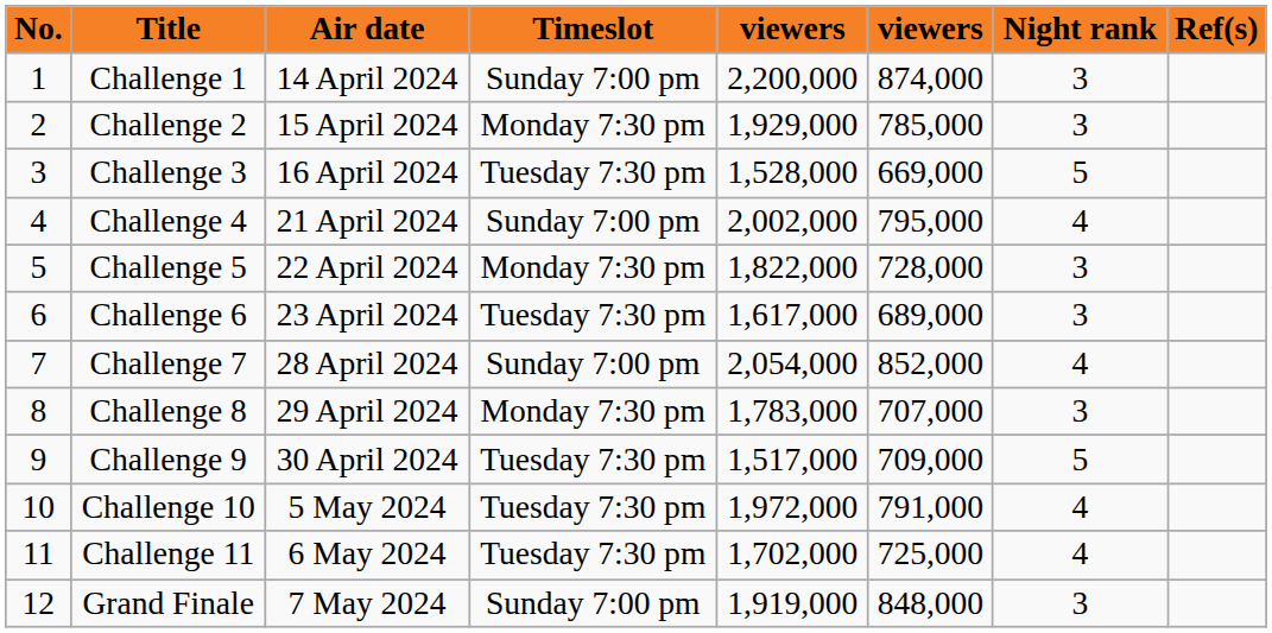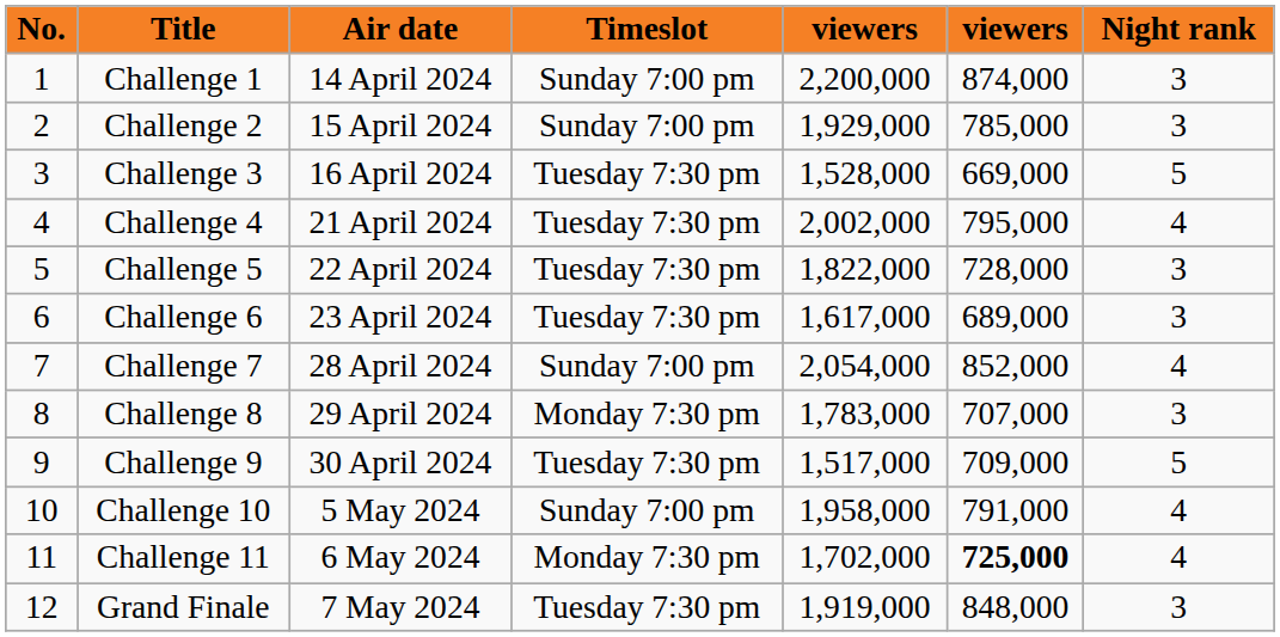 <table class="wikitable plainrowheaders" style="text-align:center; line-height:16px; width:99%;">
 <tr>
 <th scope="col" style="background:#F58025; color:black;">No.</th>
 <th scope="col" style="background:#F58025; color:black;">Title</th>
 <th scope="col" style="background:#F58025; color:black;">Air date</th>
 <th scope="col" style="background:#F58025; color:black;">Timeslot</th>
 <th style="background:#F58025; color:black;"> viewers</th>
 <th style="background:#F58025; color:black;"> viewers</th>
 <th style="background:#F58025; color:black;">Night rank</th>
-<th scope="col" style="background:#F58025; color:black; width:05%;">Ref(s)</th>
 </tr>
 <tr>
 <td>1</td>
 <td>Challenge 1</td>
 <td>14 April 2024</td>
 <td>Sunday 7:00 pm</td>
 <td>2,200,000</td>
 <td>874,000</td>
 <td>3</td>
-<td></td>
 </tr>
 <tr>
 <td>2</td>
 <td>Challenge 2</td>
 <td>15 April 2024</td>
-<td>Monday 7:30 pm</td>
+<td>Sunday 7:00 pm</td>
 <td>1,929,000</td>
 <td>785,000</td>
 <td>3</td>
-<td></td>
 </tr>
 <tr>
 <td>3</td>
 <td>Challenge 3</td>
 <td>16 April 2024</td>
 <td>Tuesday 7:30 pm</td>
 <td>1,528,000</td>
 <td>669,000</td>
 <td>5</td>
-<td></td>
 </tr>
 <tr>
 <td>4</td>
 <td>Challenge 4</td>
 <td>21 April 2024</td>
-<td>Sunday 7:00 pm</td>
+<td>Tuesday 7:30 pm</td>
 <td>2,002,000</td>
 <td>795,000</td>
 <td>4</td>
-<td></td>
 </tr>
 <tr>
 <td>5</td>
 <td>Challenge 5</td>
 <td>22 April 2024</td>
-<td>Monday 7:30 pm</td>
+<td>Tuesday 7:30 pm</td>
 <td>1,822,000</td>
 <td>728,000</td>
 <td>3</td>
-<td></td>
 </tr>
 <tr>
 <td>6</td>
 <td>Challenge 6</td>
 <td>23 April 2024</td>
 <td>Tuesday 7:30 pm</td>
 <td>1,617,000</td>
 <td>689,000</td>
 <td>3</td>
-<td></td>
 </tr>
 <tr>
 <td>7</td>
 <td>Challenge 7</td>
 <td>28 April 2024</td>
 <td>Sunday 7:00 pm</td>
 <td>2,054,000</td>
 <td>852,000</td>
 <td>4</td>
-<td></td>
 </tr>
 <tr>
 <td>8</td>
 <td>Challenge 8</td>
 <td>29 April 2024</td>
 <td>Monday 7:30 pm</td>
 <td>1,783,000</td>
 <td>707,000</td>
 <td>3</td>
-<td></td>
 </tr>
 <tr>
 <td>9</td>
 <td>Challenge 9</td>
 <td>30 April 2024</td>
 <td>Tuesday 7:30 pm</td>
 <td>1,517,000</td>
 <td>709,000</td>
 <td>5</td>
-<td></td>
 </tr>
 <tr>
 <td>10</td>
 <td>Challenge 10</td>
 <td>5 May 2024</td>
-<td>Tuesday 7:30 pm</td>
-<td>1,972,000</td>
+<td>Sunday 7:00 pm</td>
+<td>1,958,000</td>
 <td>791,000</td>
 <td>4</td>
-<td></td>
 </tr>
 <tr>
 <td>11</td>
 <td>Challenge 11</td>
 <td>6 May 2024</td>
-<td>Tuesday 7:30 pm</td>
+<td>Monday 7:30 pm</td>
 <td>1,702,000</td>
-<td>725,000</td>
+<td><strong>725,000</strong></td>
 <td>4</td>
-<td></td>
 </tr>
 <tr>
 <td>12</td>
 <td>Grand Finale</td>
 <td>7 May 2024</td>
-<td>Sunday 7:00 pm</td>
+<td>Tuesday 7:30 pm</td>
 <td>1,919,000</td>
 <td>848,000</td>
 <td>3</td>
-<td></td>
 </tr>
 </table>
